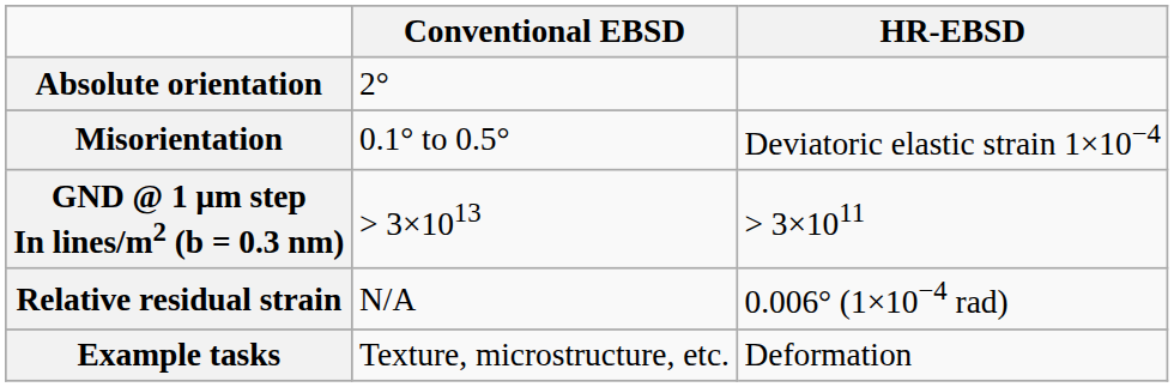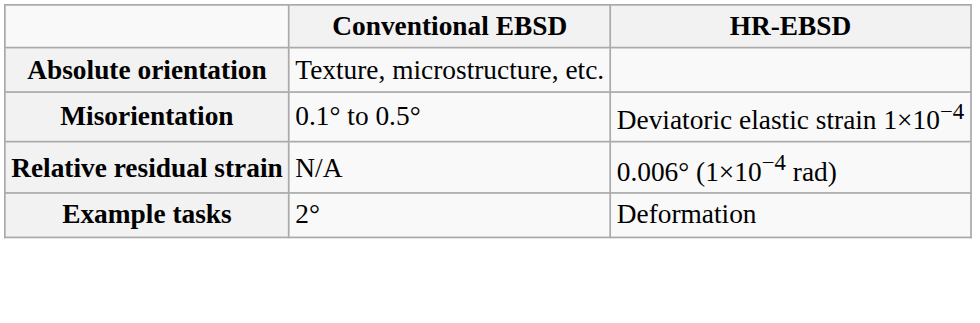 <table class="wikitable plainrowheaders">
 <tr>
 <td></td>
 <th>Conventional EBSD</th>
 <th>HR-EBSD</th>
 </tr>
 <tr>
 <th>Absolute orientation</th>
-<td>2°</td>
+<td>Texture, microstructure, etc.</td>
 <td></td>
 </tr>
 <tr>
 <th>Misorientation</th>
 <td>0.1° to 0.5°</td>
 <td>Deviatoric elastic strain 1×10<sup>−4</sup></td>
 </tr>
 <tr>
-<th>GND @ 1 μm step<br>In lines/m<sup>2</sup> (b = 0.3 nm)</th>
-<td>> 3×10<sup>13</sup></td>
-<td>> 3×10<sup>11</sup></td>
-</tr>
-<tr>
 <th>Relative residual strain</th>
 <td>N/A</td>
 <td>0.006° (1×10<sup>−4</sup> rad)</td>
 </tr>
 <tr>
 <th>Example tasks</th>
-<td>Texture, microstructure, etc.</td>
+<td>2°</td>
 <td>Deformation</td>
 </tr>
 </table>
